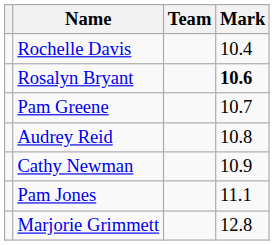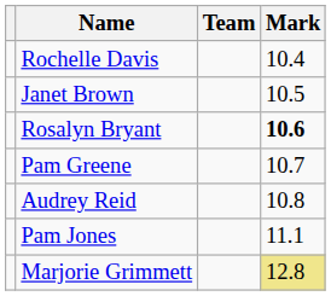 <table class=wikitable>
 <tr>
 <th></th>
 <th>Name</th>
 <th>Team</th>
 <th>Mark</th>
 </tr>
 <tr>
 <td></td>
 <td><a href='#'>Rochelle Davis</a></td>
 <td></td>
 <td>10.4 </td>
+</tr>
+<tr>
+<td></td>
+<td><a href='#'>Janet Brown</a></td>
+<td></td>
+<td>10.5 </td>
 </tr>
 <tr>
 <td></td>
 <td><a href='#'>Rosalyn Bryant</a></td>
 <td></td>
 <td><strong>10.6 </strong></td>
 </tr>
 <tr>
 <td></td>
 <td><a href='#'>Pam Greene</a></td>
 <td></td>
 <td>10.7 </td>
 </tr>
 <tr>
 <td></td>
 <td><a href='#'>Audrey Reid</a></td>
 <td></td>
 <td>10.8 </td>
 </tr>
 <tr>
 <td></td>
-<td><a href='#'>Cathy Newman</a></td>
-<td></td>
-<td>10.9 </td>
-</tr>
-<tr>
-<td></td>
 <td><a href='#'>Pam Jones</a></td>
 <td></td>
 <td>11.1 </td>
 </tr>
 <tr>
 <td></td>
 <td><a href='#'>Marjorie Grimmett</a></td>
 <td></td>
-<td>12.8 </td>
+<td style="background: khaki;">12.8 </td>
 </tr>
 </table>
